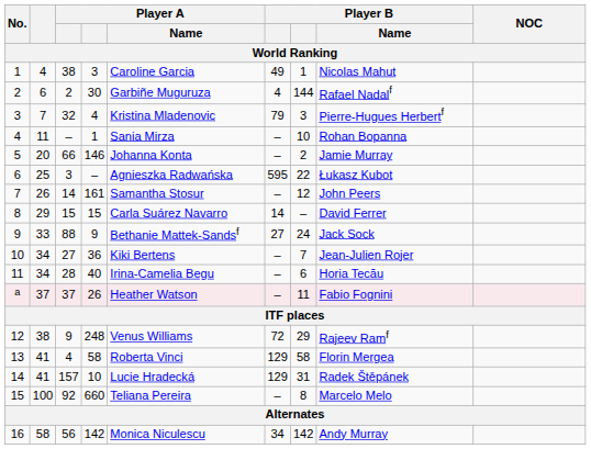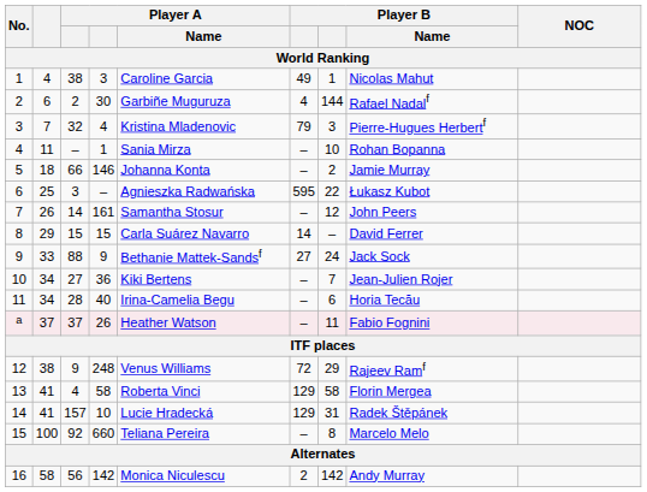 <table class="wikitable">
 <tr>
 <th width=20 rowspan="2">No.</th>
 <th width=20 rowspan="2"></th>
 <th width=240 colspan="3">Player A</th>
 <th width=240 colspan="3">Player B</th>
 <th width=140 rowspan="2">NOC</th>
 </tr>
 <tr>
 <th width=20></th>
 <th width=20></th>
 <th width=200>Name</th>
 <th width=20></th>
 <th width=20></th>
 <th width=200>Name</th>
 </tr>
 <tr>
 <th colspan="9">World Ranking</th>
 </tr>
 <tr align=center>
 <td>1</td>
 <td>4</td>
 <td>38</td>
 <td>3</td>
 <td align="left"><a href='#'>Caroline Garcia</a></td>
 <td>49</td>
 <td>1</td>
 <td align="left"><a href='#'>Nicolas Mahut</a></td>
 <td align="left"></td>
 </tr>
 <tr align=center>
 <td>2</td>
 <td>6</td>
 <td>2</td>
 <td>30</td>
 <td align=left><a href='#'>Garbiñe Muguruza</a></td>
 <td>4</td>
 <td>144</td>
 <td align=left><a href='#'>Rafael Nadal</a><sup>f</sup></td>
 <td align=left></td>
 </tr>
 <tr align=center>
 <td>3</td>
 <td>7</td>
 <td>32</td>
 <td>4</td>
 <td align="left"><a href='#'>Kristina Mladenovic</a></td>
 <td>79</td>
 <td>3</td>
 <td align=left><a href='#'>Pierre-Hugues Herbert</a><sup>f</sup></td>
 <td align="left"></td>
 </tr>
 <tr align="center">
 <td>4</td>
 <td>11</td>
 <td>–</td>
 <td>1</td>
 <td align="left"><a href='#'>Sania Mirza</a></td>
 <td>–</td>
 <td>10</td>
 <td align="left"><a href='#'>Rohan Bopanna</a></td>
 <td align="left"></td>
 </tr>
 <tr align="center">
 <td>5</td>
-<td>20</td>
+<td>18</td>
 <td>66</td>
 <td>146</td>
 <td align="left"><a href='#'>Johanna Konta</a></td>
 <td>–</td>
 <td>2</td>
 <td align="left"><a href='#'>Jamie Murray</a></td>
 <td align="left"></td>
 </tr>
 <tr align="center">
 <td>6</td>
 <td>25</td>
 <td>3</td>
 <td>–</td>
 <td align="left"><a href='#'>Agnieszka Radwańska</a></td>
 <td>595</td>
 <td>22</td>
 <td align="left"><a href='#'>Łukasz Kubot</a></td>
 <td align="left"></td>
 </tr>
 <tr align=center>
 <td>7</td>
 <td>26</td>
 <td>14</td>
 <td>161</td>
 <td align=left><a href='#'>Samantha Stosur</a></td>
 <td>–</td>
 <td>12</td>
 <td align=left><a href='#'>John Peers</a></td>
 <td align=left></td>
 </tr>
 <tr align="center">
 <td>8</td>
 <td>29</td>
 <td>15</td>
 <td>15</td>
 <td align="left"><a href='#'>Carla Suárez Navarro</a></td>
 <td>14</td>
 <td>–</td>
 <td align="left"><a href='#'>David Ferrer</a></td>
 <td align="left"></td>
 </tr>
 <tr align="center">
 <td>9</td>
 <td>33</td>
 <td>88</td>
 <td>9</td>
 <td align=left><a href='#'>Bethanie Mattek-Sands</a><sup>f</sup></td>
 <td>27</td>
 <td>24</td>
 <td align=left><a href='#'>Jack Sock</a></td>
 <td align=left></td>
 </tr>
 <tr align=center>
 <td>10</td>
 <td>34</td>
 <td>27</td>
 <td>36</td>
 <td align=left><a href='#'>Kiki Bertens</a></td>
 <td>–</td>
 <td>7</td>
 <td align=left><a href='#'>Jean-Julien Rojer</a></td>
 <td align=left></td>
 </tr>
 <tr align=center>
 <td>11</td>
 <td>34</td>
 <td>28</td>
 <td>40</td>
 <td align=left><a href='#'>Irina-Camelia Begu</a></td>
 <td>–</td>
 <td>6</td>
 <td align=left><a href='#'>Horia Tecău</a></td>
 <td align=left></td>
 </tr>
 <tr align="center" bgcolor=#F9E9ED>
 <td><sup>a</sup></td>
 <td>37</td>
 <td>37</td>
 <td>26</td>
 <td align=left><a href='#'>Heather Watson</a></td>
 <td>–</td>
 <td>11</td>
 <td align=left><a href='#'>Fabio Fognini</a></td>
 <td align=left></td>
 </tr>
 <tr align=center>
 <th colspan="9">ITF places</th>
 </tr>
 <tr align=center>
 <td>12</td>
 <td>38</td>
 <td>9</td>
 <td>248</td>
 <td align=left><a href='#'>Venus Williams</a></td>
 <td>72</td>
 <td>29</td>
 <td align=left><a href='#'>Rajeev Ram</a><sup>f</sup></td>
 <td align=left></td>
 </tr>
 <tr align=center>
 <td>13</td>
 <td>41</td>
 <td>4</td>
 <td>58</td>
 <td align=left><a href='#'>Roberta Vinci</a></td>
 <td>129</td>
 <td>58</td>
 <td align=left><a href='#'>Florin Mergea</a></td>
 <td align=left></td>
 </tr>
 <tr align=center>
 <td>14</td>
 <td>41</td>
 <td>157</td>
 <td>10</td>
 <td align=left><a href='#'>Lucie Hradecká</a></td>
 <td>129</td>
 <td>31</td>
 <td align=left><a href='#'>Radek Štěpánek</a></td>
 <td align=left></td>
 </tr>
 <tr align=center>
 <td>15</td>
 <td>100</td>
 <td>92</td>
 <td>660</td>
 <td align=left><a href='#'>Teliana Pereira</a></td>
 <td>–</td>
 <td>8</td>
 <td align=left><a href='#'>Marcelo Melo</a></td>
 <td align=left></td>
 </tr>
 <tr align=center>
 <th colspan="9">Alternates</th>
 </tr>
 <tr align=center>
 <td>16</td>
 <td>58</td>
 <td>56</td>
 <td>142</td>
 <td align=left><a href='#'>Monica Niculescu</a></td>
-<td>34</td>
+<td>2</td>
 <td>142</td>
 <td align=left><a href='#'>Andy Murray</a></td>
 <td align=left></td>
 </tr>
 </table>
